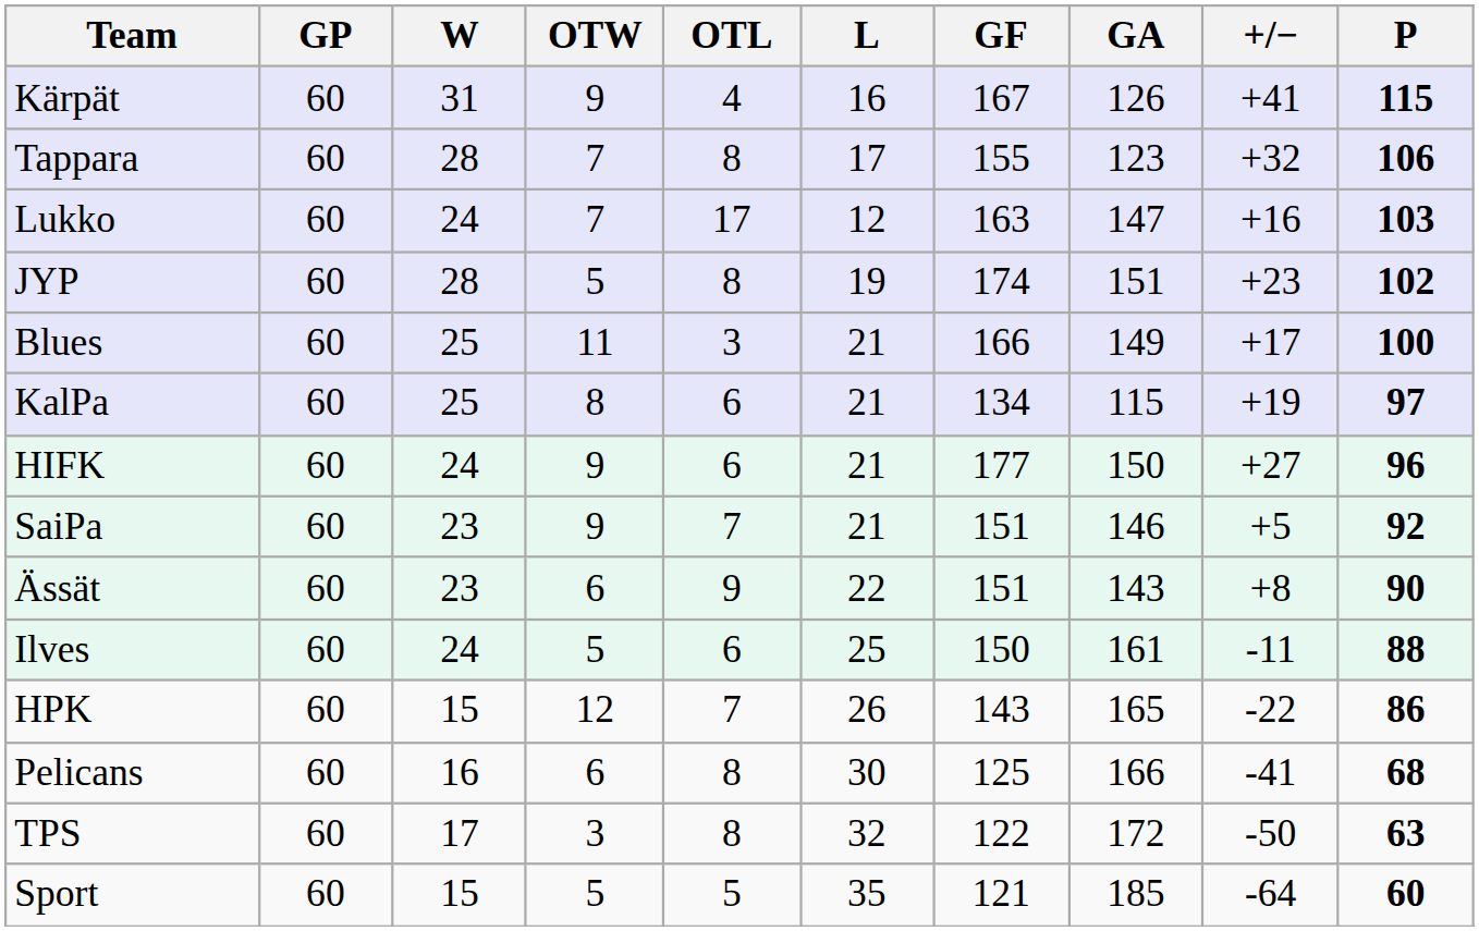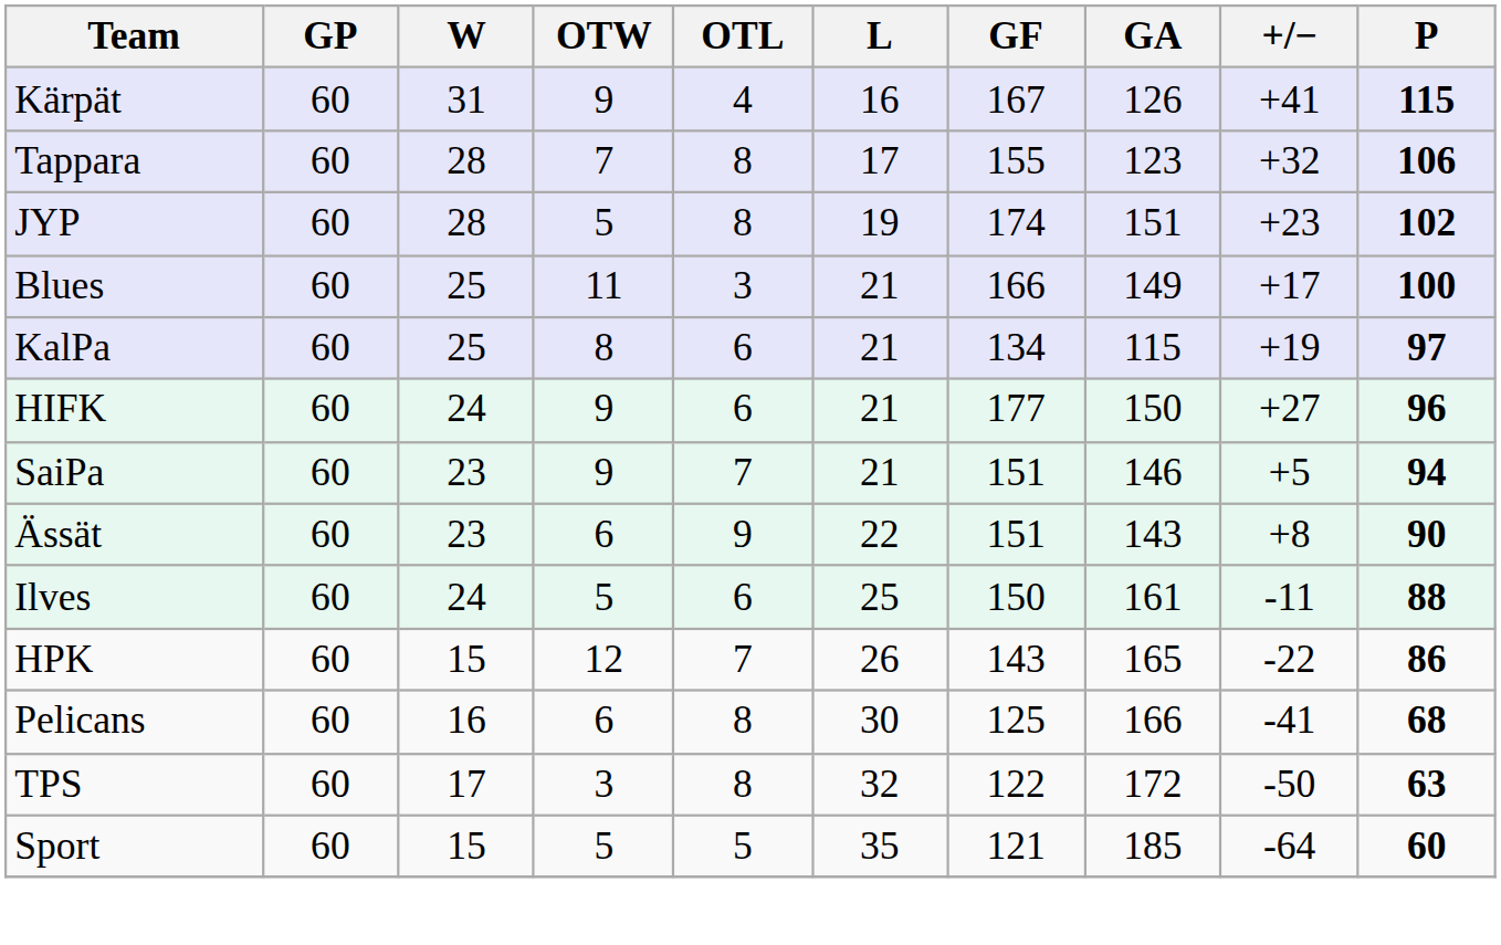 <table class="wikitable sortable" style="text-align:center;">
 <tr>
 <th width=100px>Team</th>
 <th width=50px>GP</th>
 <th width=50px>W</th>
 <th width=50px>OTW</th>
 <th width=50px>OTL</th>
 <th width=50px>L</th>
 <th width=50px>GF</th>
 <th width=50px>GA</th>
 <th width=50px>+/−</th>
 <th width=50px>P</th>
 </tr>
 <tr bgcolor="#e6e6fa">
 <td align=left>Kärpät</td>
 <td>60</td>
 <td>31</td>
 <td>9</td>
 <td>4</td>
 <td>16</td>
 <td>167</td>
 <td>126</td>
 <td>+41</td>
 <td><strong>115</strong></td>
 </tr>
 <tr bgcolor="#e6e6fa">
 <td align=left>Tappara</td>
 <td>60</td>
 <td>28</td>
 <td>7</td>
 <td>8</td>
 <td>17</td>
 <td>155</td>
 <td>123</td>
 <td>+32</td>
 <td><strong>106</strong></td>
-</tr>
-<tr bgcolor="#e6e6fa">
-<td align=left>Lukko</td>
-<td>60</td>
-<td>24</td>
-<td>7</td>
-<td>17</td>
-<td>12</td>
-<td>163</td>
-<td>147</td>
-<td>+16</td>
-<td><strong>103</strong></td>
 </tr>
 <tr bgcolor="#e6e6fa">
 <td align=left>JYP</td>
 <td>60</td>
 <td>28</td>
 <td>5</td>
 <td>8</td>
 <td>19</td>
 <td>174</td>
 <td>151</td>
 <td>+23</td>
 <td><strong>102</strong></td>
 </tr>
 <tr bgcolor="#e6e6fa">
 <td align=left>Blues</td>
 <td>60</td>
 <td>25</td>
 <td>11</td>
 <td>3</td>
 <td>21</td>
 <td>166</td>
 <td>149</td>
 <td>+17</td>
 <td><strong>100</strong></td>
 </tr>
 <tr bgcolor="#e6e6fa">
 <td align=left>KalPa</td>
 <td>60</td>
 <td>25</td>
 <td>8</td>
 <td>6</td>
 <td>21</td>
 <td>134</td>
 <td>115</td>
 <td>+19</td>
 <td><strong>97</strong></td>
 </tr>
 <tr bgcolor="#e6f8ef">
 <td align=left>HIFK</td>
 <td>60</td>
 <td>24</td>
 <td>9</td>
 <td>6</td>
 <td>21</td>
 <td>177</td>
 <td>150</td>
 <td>+27</td>
 <td><strong>96</strong></td>
 </tr>
 <tr bgcolor="#e6f8ef">
 <td align=left>SaiPa</td>
 <td>60</td>
 <td>23</td>
 <td>9</td>
 <td>7</td>
 <td>21</td>
 <td>151</td>
 <td>146</td>
 <td>+5</td>
-<td><strong>92</strong></td>
+<td><strong>94</strong></td>
 </tr>
 <tr bgcolor="#e6f8ef">
 <td align=left>Ässät</td>
 <td>60</td>
 <td>23</td>
 <td>6</td>
 <td>9</td>
 <td>22</td>
 <td>151</td>
 <td>143</td>
 <td>+8</td>
 <td><strong>90</strong></td>
 </tr>
 <tr bgcolor="#e6f8ef">
 <td align=left>Ilves</td>
 <td>60</td>
 <td>24</td>
 <td>5</td>
 <td>6</td>
 <td>25</td>
 <td>150</td>
 <td>161</td>
 <td>-11</td>
 <td><strong>88</strong></td>
 </tr>
 <tr>
 <td align=left>HPK</td>
 <td>60</td>
 <td>15</td>
 <td>12</td>
 <td>7</td>
 <td>26</td>
 <td>143</td>
 <td>165</td>
 <td>-22</td>
 <td><strong>86</strong></td>
 </tr>
 <tr>
 <td align=left>Pelicans</td>
 <td>60</td>
 <td>16</td>
 <td>6</td>
 <td>8</td>
 <td>30</td>
 <td>125</td>
 <td>166</td>
 <td>-41</td>
 <td><strong>68</strong></td>
 </tr>
 <tr>
 <td align=left>TPS</td>
 <td>60</td>
 <td>17</td>
 <td>3</td>
 <td>8</td>
 <td>32</td>
 <td>122</td>
 <td>172</td>
 <td>-50</td>
 <td><strong>63</strong></td>
 </tr>
 <tr>
 <td align=left>Sport</td>
 <td>60</td>
 <td>15</td>
 <td>5</td>
 <td>5</td>
 <td>35</td>
 <td>121</td>
 <td>185</td>
 <td>-64</td>
 <td><strong>60</strong></td>
 </tr>
 <tr>
 </tr>
 </table>
